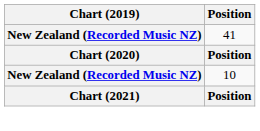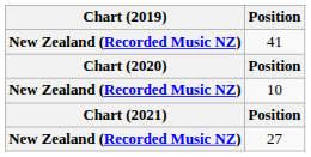 <table class="wikitable sortable plainrowheaders" style="text-align:center">
 <tr>
 <th scope="col">Chart (2019)</th>
 <th scope="col">Position</th>
 </tr>
 <tr>
 <th scope="row">New Zealand (<a href='#'>Recorded Music NZ</a>)</th>
 <td>41</td>
 </tr>
 <tr>
 <th scope="col">Chart (2020)</th>
 <th scope="col">Position</th>
 </tr>
 <tr>
 <th scope="row">New Zealand (<a href='#'>Recorded Music NZ</a>)</th>
 <td>10</td>
 </tr>
 <tr>
 <th scope="col">Chart (2021)</th>
 <th scope="col">Position</th>
 </tr>
+<tr>
+<th scope="row">New Zealand (<a href='#'>Recorded Music NZ</a>)</th>
+<td>27</td>
+</tr>
 </table>
